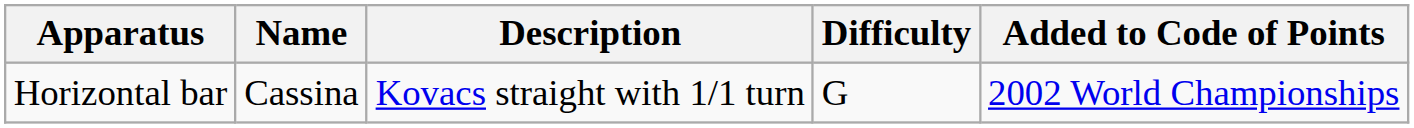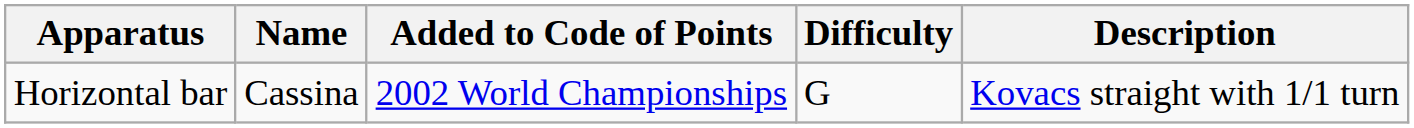 <table class="wikitable">
 <tr>
 <th>Apparatus</th>
 <th>Name</th>
+<th>Added to Code of Points</th>
+<th>Difficulty</th>
 <th>Description</th>
-<th>Difficulty</th>
-<th>Added to Code of Points</th>
 </tr>
 <tr>
 <td>Horizontal bar</td>
 <td>Cassina</td>
+<td><a href='#'>2002 World Championships</a></td>
+<td>G</td>
 <td><a href='#'>Kovacs</a> straight with 1/1 turn</td>
-<td>G</td>
-<td><a href='#'>2002 World Championships</a></td>
 </tr>
 </table>
